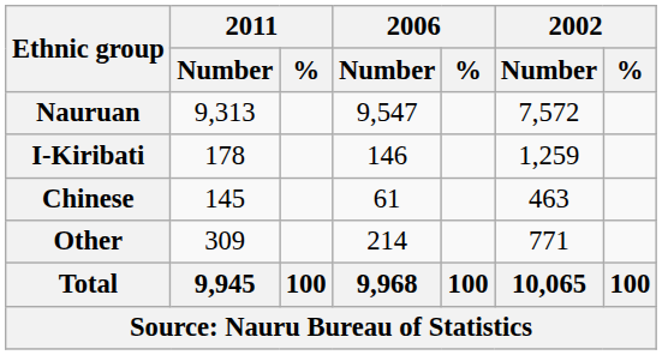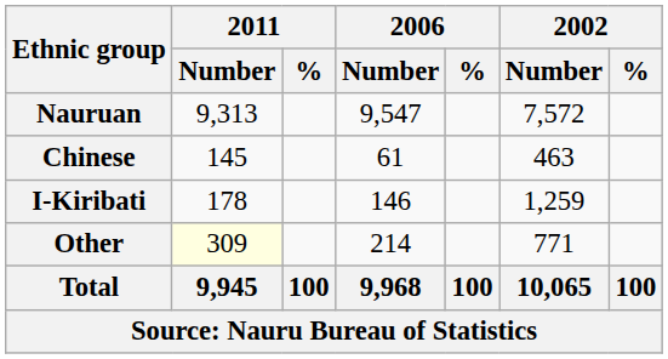 <table class="wikitable sortable" style="text-align:center;">
 <tr>
 <th scope="col" rowspan="2">Ethnic group</th>
 <th scope="col" colspan="2">2011</th>
 <th scope="col" colspan="2">2006</th>
 <th scope="col" colspan="2">2002</th>
 </tr>
 <tr>
 <th scope="col">Number</th>
 <th scope="col">%</th>
 <th scope="col">Number</th>
 <th scope="col">%</th>
 <th scope="col">Number</th>
 <th scope="col">%</th>
 </tr>
 <tr>
 <th scope="row">Nauruan</th>
 <td>9,313</td>
 <td></td>
 <td>9,547</td>
 <td></td>
 <td>7,572</td>
 <td></td>
 </tr>
 <tr>
+<th scope="row">Chinese</th>
+<td>145</td>
+<td></td>
+<td>61</td>
+<td></td>
+<td>463</td>
+<td></td>
+</tr>
+<tr>
 <th scope="row">I-Kiribati</th>
 <td>178</td>
 <td></td>
 <td>146</td>
 <td></td>
 <td>1,259</td>
 <td></td>
 </tr>
 <tr>
-<th scope="row">Chinese</th>
-<td>145</td>
-<td></td>
-<td>61</td>
-<td></td>
-<td>463</td>
-<td></td>
-</tr>
-<tr>
 <th scope="row">Other</th>
-<td>309</td>
+<td style="background: lightyellow;">309</td>
 <td></td>
 <td>214</td>
 <td></td>
 <td>771</td>
 <td></td>
 </tr>
 <tr>
 <th scope="row">Total</th>
 <th>9,945</th>
 <th>100</th>
 <th>9,968</th>
 <th>100</th>
 <th>10,065</th>
 <th>100</th>
 </tr>
 <tr>
 <th colspan="7">Source: Nauru Bureau of Statistics</th>
 </tr>
 </table>
